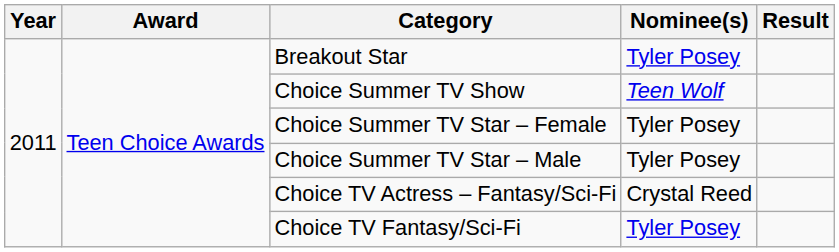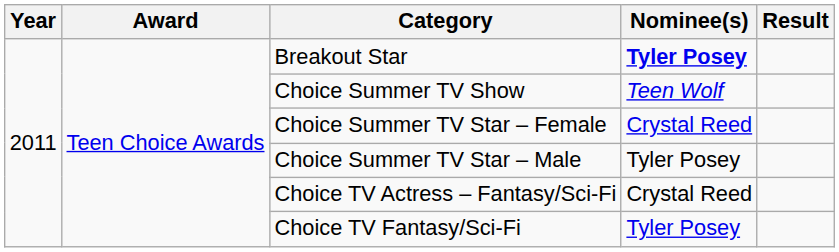 <table class="wikitable sortable">
 <tr>
 <th>Year</th>
 <th>Award</th>
 <th>Category</th>
 <th>Nominee(s)</th>
 <th>Result</th>
 </tr>
 <tr>
 <td rowspan="6">2011</td>
 <td rowspan="6"><a href='#'>Teen Choice Awards</a></td>
 <td>Breakout Star</td>
-<td><a href='#'>Tyler Posey</a></td>
+<td><strong><a href='#'>Tyler Posey</a></strong></td>
 <td></td>
 </tr>
 <tr>
 <td>Choice Summer TV Show</td>
 <td><em><a href='#'>Teen Wolf</a></em></td>
 <td></td>
 </tr>
 <tr>
 <td>Choice Summer TV Star – Female</td>
-<td>Tyler Posey</td>
+<td><a href='#'>Crystal Reed</a></td>
 <td></td>
 </tr>
 <tr>
 <td>Choice Summer TV Star – Male</td>
 <td>Tyler Posey</td>
 <td></td>
 </tr>
 <tr>
 <td>Choice TV Actress – Fantasy/Sci-Fi</td>
 <td>Crystal Reed</td>
 <td></td>
 </tr>
 <tr>
 <td>Choice TV Fantasy/Sci-Fi</td>
 <td><a href='#'>Tyler Posey</a></td>
 <td></td>
 </tr>
 </table>
